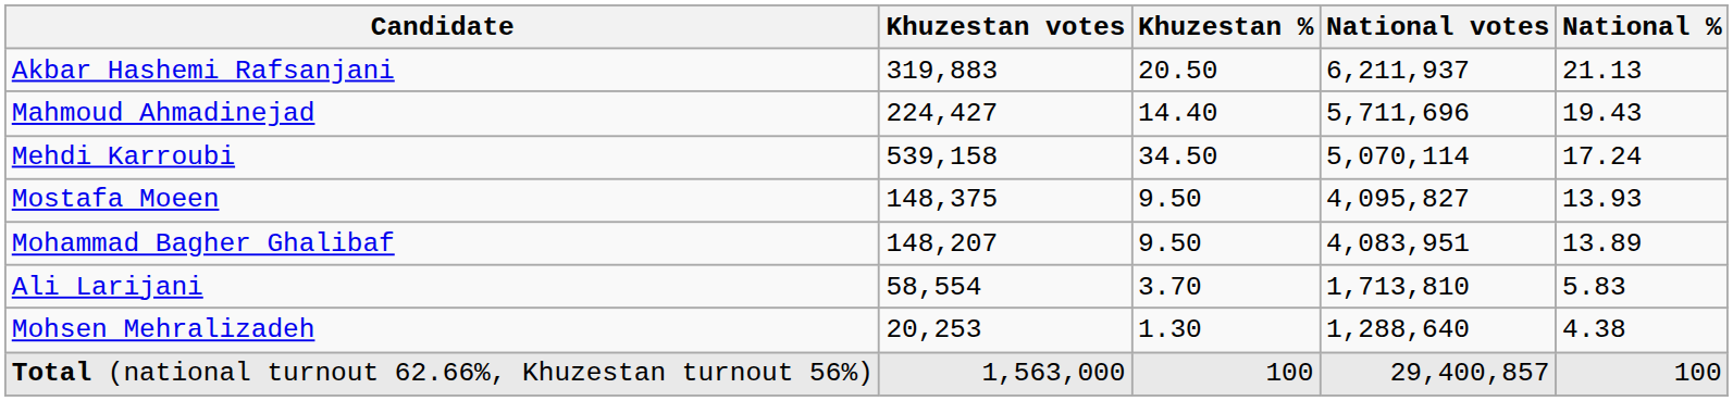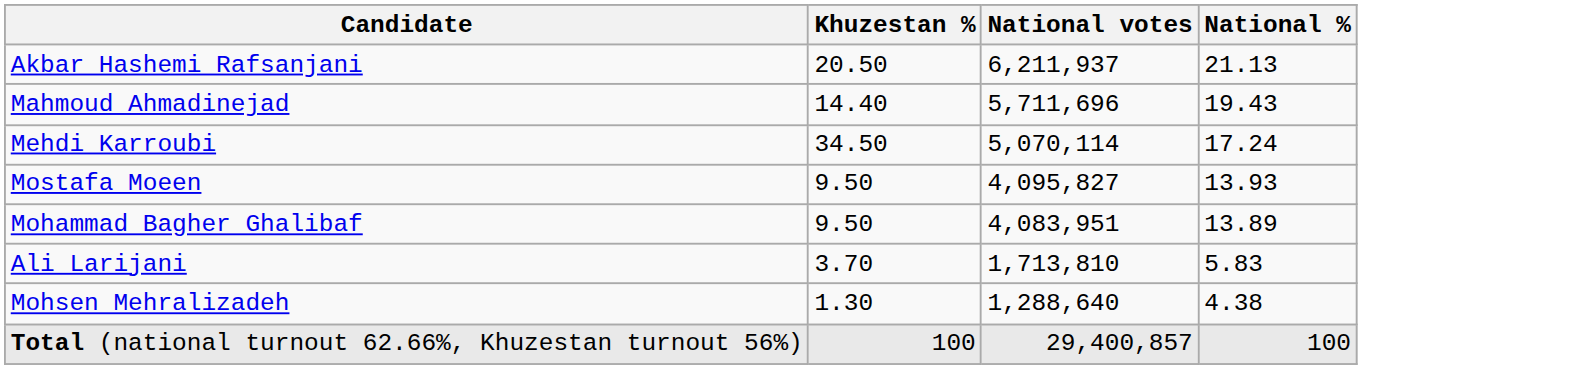 <table class="wikitable">
 <tr>
 <th>Candidate</th>
-<th>Khuzestan votes</th>
 <th>Khuzestan %</th>
 <th>National votes</th>
 <th>National %</th>
 </tr>
 <tr>
 <td><a href='#'>Akbar Hashemi Rafsanjani</a></td>
-<td>319,883</td>
 <td>20.50</td>
 <td>6,211,937</td>
 <td>21.13</td>
 </tr>
 <tr>
 <td><a href='#'>Mahmoud Ahmadinejad</a></td>
-<td>224,427</td>
 <td>14.40</td>
 <td>5,711,696</td>
 <td>19.43</td>
 </tr>
 <tr>
 <td><a href='#'>Mehdi Karroubi</a></td>
-<td>539,158</td>
 <td>34.50</td>
 <td>5,070,114</td>
 <td>17.24</td>
 </tr>
 <tr>
 <td><a href='#'>Mostafa Moeen</a></td>
-<td>148,375</td>
 <td>9.50</td>
 <td>4,095,827</td>
 <td>13.93</td>
 </tr>
 <tr>
 <td><a href='#'>Mohammad Bagher Ghalibaf</a></td>
-<td>148,207</td>
 <td>9.50</td>
 <td>4,083,951</td>
 <td>13.89</td>
 </tr>
 <tr>
 <td><a href='#'>Ali Larijani</a></td>
-<td>58,554</td>
 <td>3.70</td>
 <td>1,713,810</td>
 <td>5.83</td>
 </tr>
 <tr>
 <td><a href='#'>Mohsen Mehralizadeh</a></td>
-<td>20,253</td>
 <td>1.30</td>
 <td>1,288,640</td>
 <td>4.38</td>
 </tr>
 <tr style="background:#e9e9e9;">
 <td style="text-align:left; "><strong>Total</strong> (national turnout 62.66%, Khuzestan turnout 56%)</td>
-<td style="text-align:right; ">1,563,000</td>
 <td style="text-align:right; ">100</td>
 <td style="text-align:right; ">29,400,857</td>
 <td style="text-align:right; ">100</td>
 </tr>
 </table>
